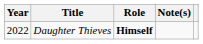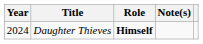 <table class="wikitable sortable plainrowheaders">
 <tr>
 <th scope="col">Year</th>
 <th scope="col">Title</th>
 <th scope="col">Role</th>
 <th scope="col" class="unsortable">Note(s)</th>
 <th scope="col" class="unsortable"></th>
 </tr>
 <tr>
-<td scope="row">2022</td>
+<td scope="row">2024</td>
 <td><em>Daughter Thieves</em></td>
 <td><strong>Himself</strong></td>
 <td></td>
 <td></td>
 </tr>
 </table>
